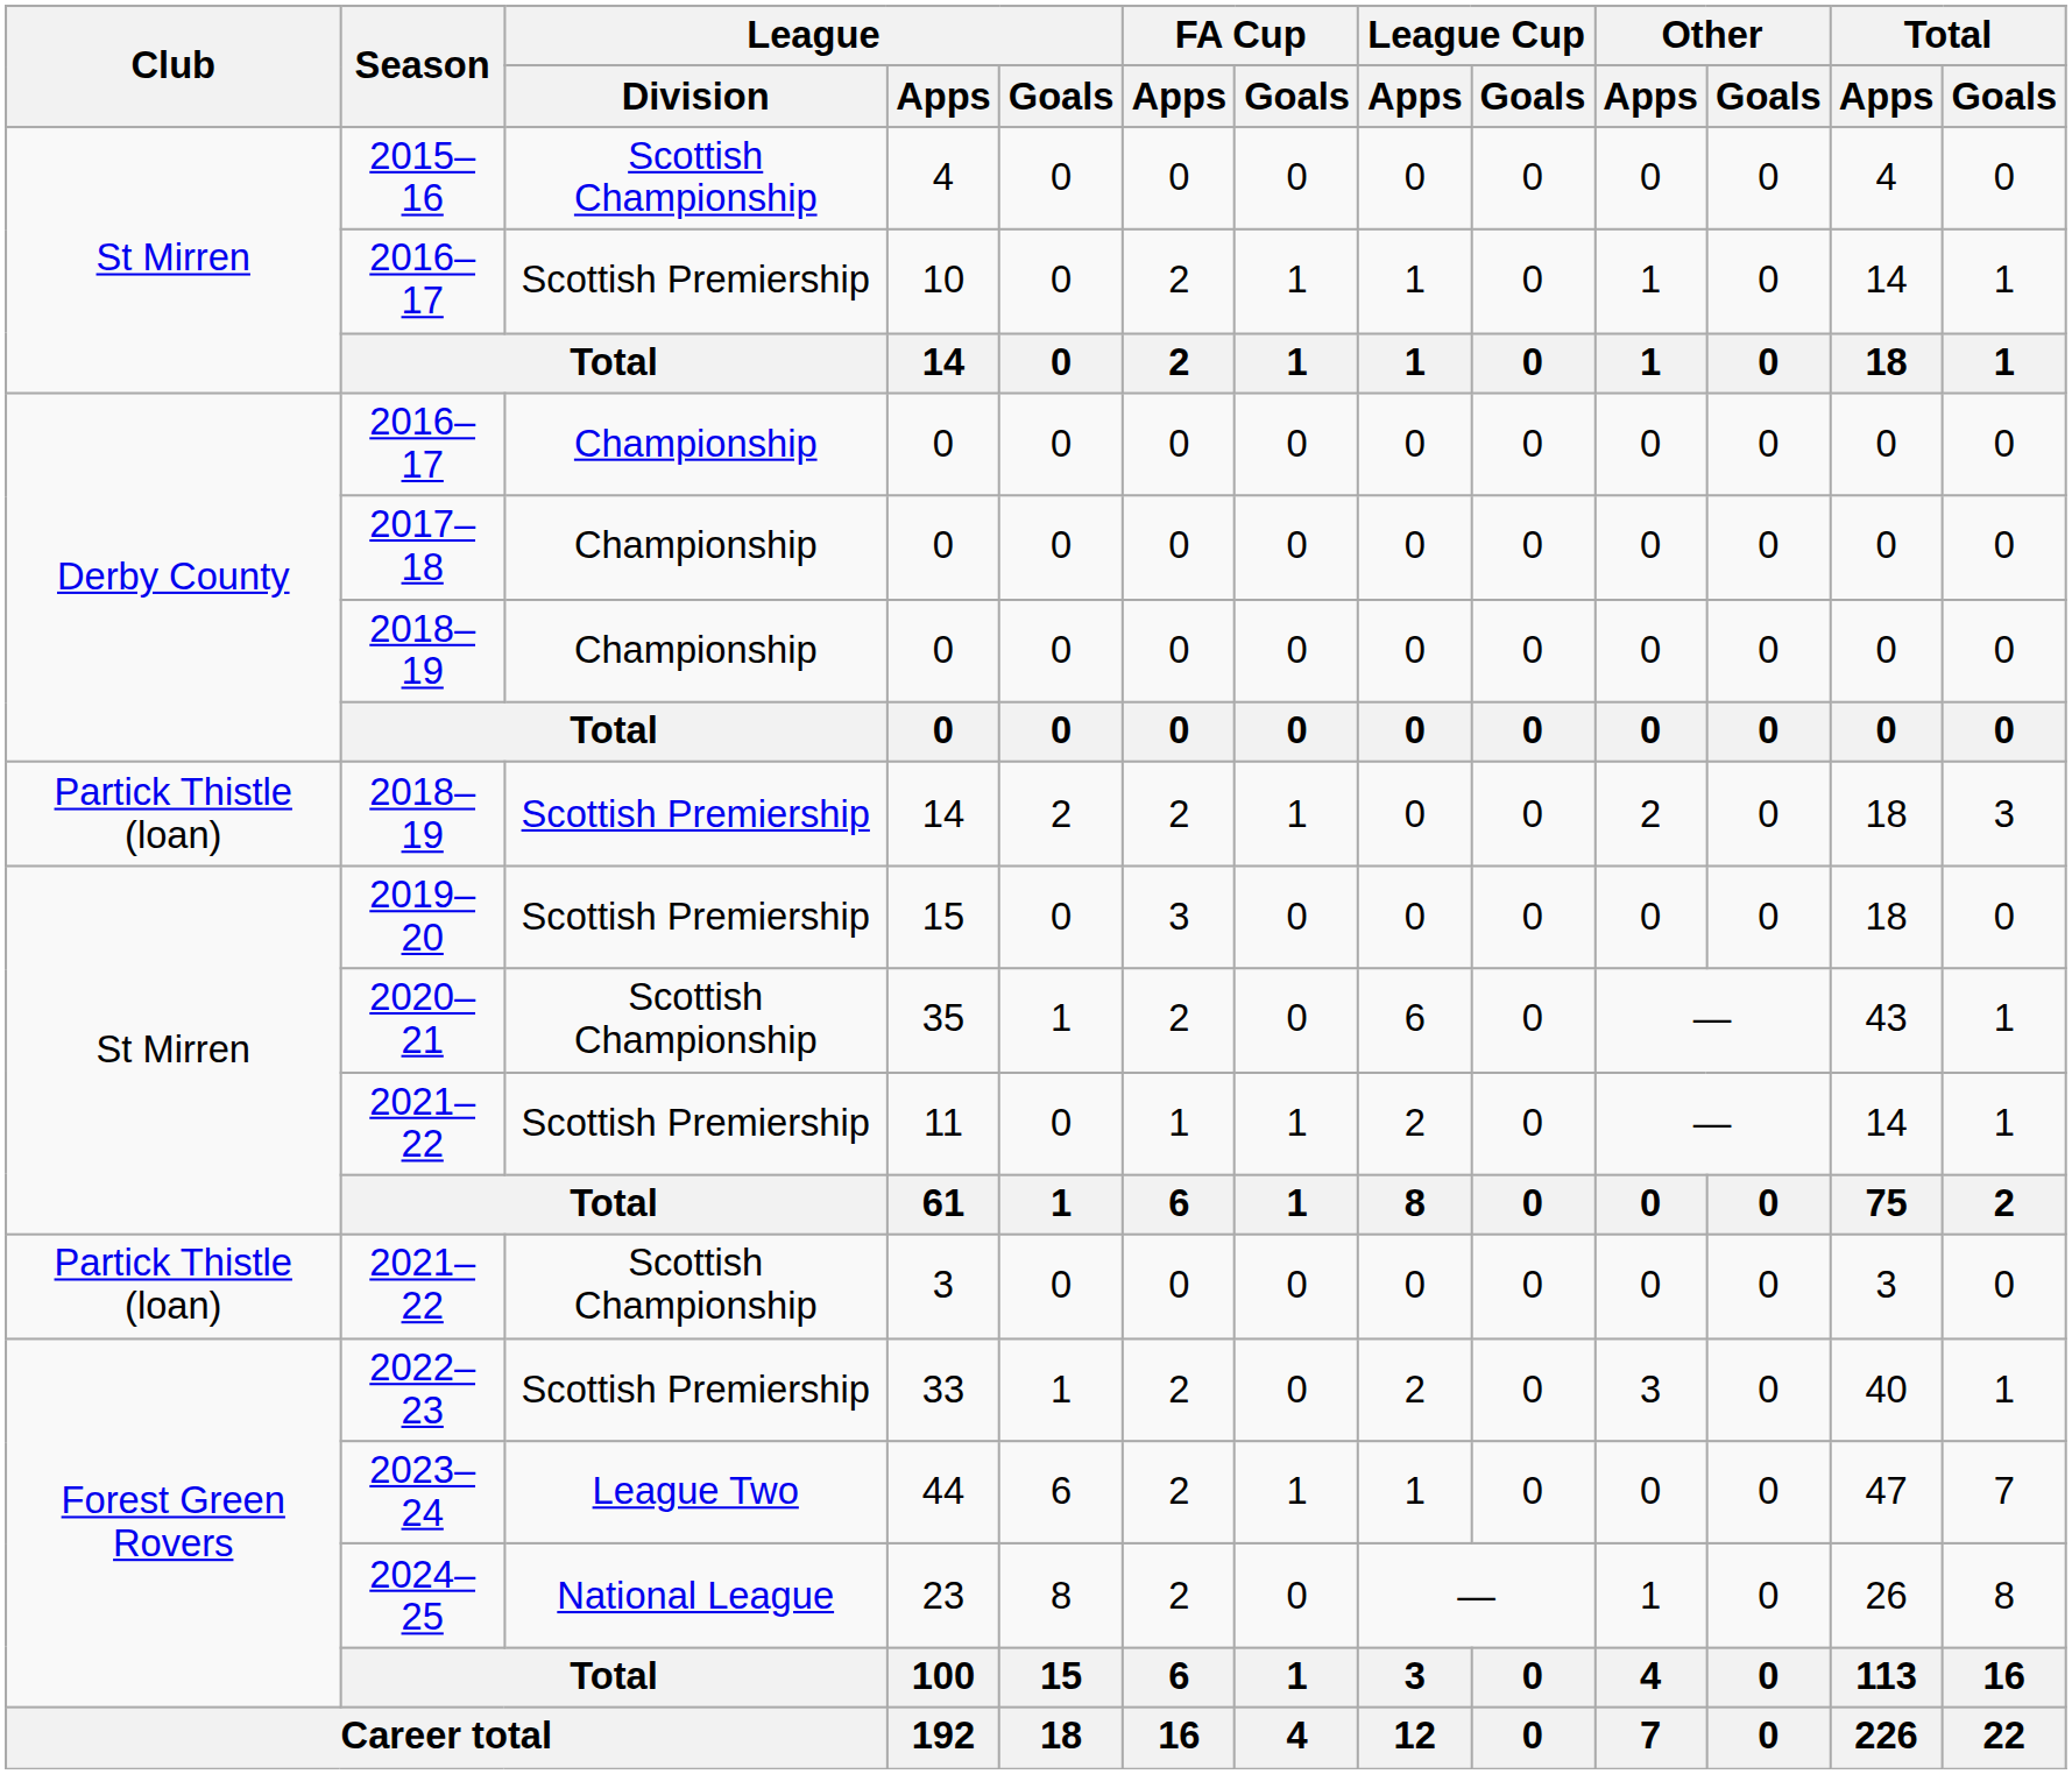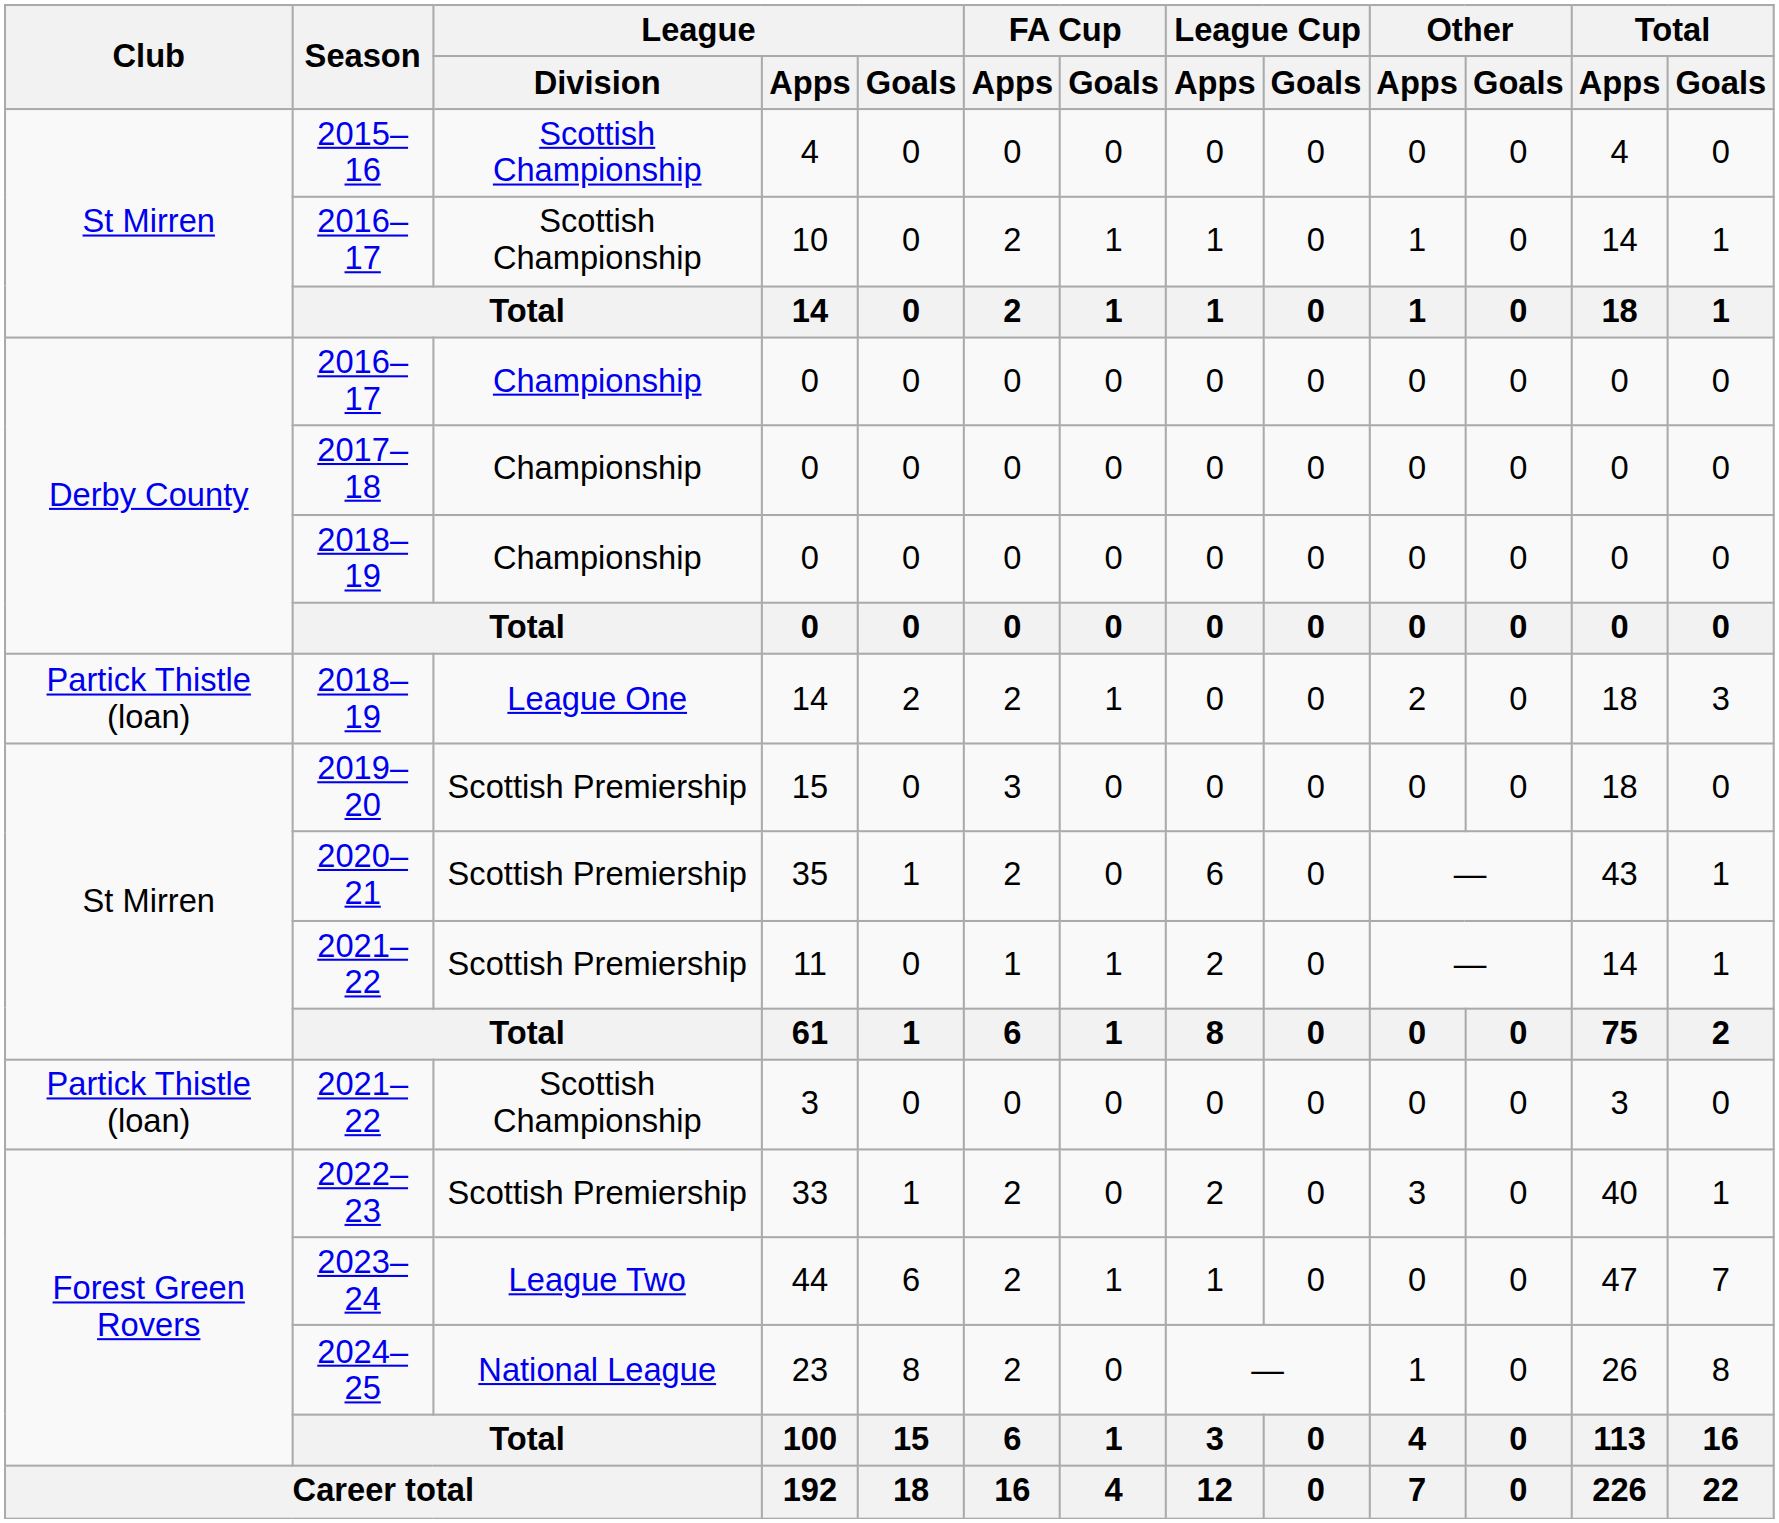 <table class="wikitable" style="text-align:center">
 <tr>
 <th rowspan="2">Club</th>
 <th rowspan="2">Season</th>
 <th colspan="3">League</th>
 <th colspan="2">FA Cup</th>
 <th colspan="2">League Cup</th>
 <th colspan="2">Other</th>
 <th colspan="2">Total</th>
 </tr>
 <tr>
 <th>Division</th>
 <th>Apps</th>
 <th>Goals</th>
 <th>Apps</th>
 <th>Goals</th>
 <th>Apps</th>
 <th>Goals</th>
 <th>Apps</th>
 <th>Goals</th>
 <th>Apps</th>
 <th>Goals</th>
 </tr>
 <tr>
 <td rowspan="3"><a href='#'>St Mirren</a></td>
 <td><a href='#'>2015–16</a></td>
 <td><a href='#'>Scottish Championship</a></td>
 <td>4</td>
 <td>0</td>
 <td>0</td>
 <td>0</td>
 <td>0</td>
 <td>0</td>
 <td>0</td>
 <td>0</td>
 <td>4</td>
 <td>0</td>
 </tr>
 <tr>
 <td><a href='#'>2016–17</a></td>
-<td>Scottish Premiership</td>
+<td>Scottish Championship</td>
 <td>10</td>
 <td>0</td>
 <td>2</td>
 <td>1</td>
 <td>1</td>
 <td>0</td>
 <td>1</td>
 <td>0</td>
 <td>14</td>
 <td>1</td>
 </tr>
 <tr>
 <th colspan="2">Total</th>
 <th>14</th>
 <th>0</th>
 <th>2</th>
 <th>1</th>
 <th>1</th>
 <th>0</th>
 <th>1</th>
 <th>0</th>
 <th>18</th>
 <th>1</th>
 </tr>
 <tr>
 <td rowspan="4"><a href='#'>Derby County</a></td>
 <td><a href='#'>2016–17</a></td>
 <td><a href='#'>Championship</a></td>
 <td>0</td>
 <td>0</td>
 <td>0</td>
 <td>0</td>
 <td>0</td>
 <td>0</td>
 <td>0</td>
 <td>0</td>
 <td>0</td>
 <td>0</td>
 </tr>
 <tr>
 <td><a href='#'>2017–18</a></td>
 <td>Championship</td>
 <td>0</td>
 <td>0</td>
 <td>0</td>
 <td>0</td>
 <td>0</td>
 <td>0</td>
 <td>0</td>
 <td>0</td>
 <td>0</td>
 <td>0</td>
 </tr>
 <tr>
 <td><a href='#'>2018–19</a></td>
 <td>Championship</td>
 <td>0</td>
 <td>0</td>
 <td>0</td>
 <td>0</td>
 <td>0</td>
 <td>0</td>
 <td>0</td>
 <td>0</td>
 <td>0</td>
 <td>0</td>
 </tr>
 <tr>
 <th colspan="2">Total</th>
 <th>0</th>
 <th>0</th>
 <th>0</th>
 <th>0</th>
 <th>0</th>
 <th>0</th>
 <th>0</th>
 <th>0</th>
 <th>0</th>
 <th>0</th>
 </tr>
 <tr>
 <td><a href='#'>Partick Thistle</a> (loan)</td>
 <td><a href='#'>2018–19</a></td>
-<td><a href='#'>Scottish Premiership</a></td>
+<td><a href='#'>League One</a></td>
 <td>14</td>
 <td>2</td>
 <td>2</td>
 <td>1</td>
 <td>0</td>
 <td>0</td>
 <td>2</td>
 <td>0</td>
 <td>18</td>
 <td>3</td>
 </tr>
 <tr>
 <td rowspan="4">St Mirren</td>
 <td><a href='#'>2019–20</a></td>
 <td>Scottish Premiership</td>
 <td>15</td>
 <td>0</td>
 <td>3</td>
 <td>0</td>
 <td>0</td>
 <td>0</td>
 <td>0</td>
 <td>0</td>
 <td>18</td>
 <td>0</td>
 </tr>
 <tr>
 <td><a href='#'>2020–21</a></td>
-<td>Scottish Championship</td>
+<td>Scottish Premiership</td>
 <td>35</td>
 <td>1</td>
 <td>2</td>
 <td>0</td>
 <td>6</td>
 <td>0</td>
 <td colspan="2">—</td>
 <td>43</td>
 <td>1</td>
 </tr>
 <tr>
 <td><a href='#'>2021–22</a></td>
 <td>Scottish Premiership</td>
 <td>11</td>
 <td>0</td>
 <td>1</td>
 <td>1</td>
 <td>2</td>
 <td>0</td>
 <td colspan="2">—</td>
 <td>14</td>
 <td>1</td>
 </tr>
 <tr>
 <th colspan="2">Total</th>
 <th>61</th>
 <th>1</th>
 <th>6</th>
 <th>1</th>
 <th>8</th>
 <th>0</th>
 <th>0</th>
 <th>0</th>
 <th>75</th>
 <th>2</th>
 </tr>
 <tr>
 <td><a href='#'>Partick Thistle</a> (loan)</td>
 <td><a href='#'>2021–22</a></td>
 <td>Scottish Championship</td>
 <td>3</td>
 <td>0</td>
 <td>0</td>
 <td>0</td>
 <td>0</td>
 <td>0</td>
 <td>0</td>
 <td>0</td>
 <td>3</td>
 <td>0</td>
 </tr>
 <tr>
 <td rowspan="4"><a href='#'>Forest Green Rovers</a></td>
 <td><a href='#'>2022–23</a></td>
 <td>Scottish Premiership</td>
 <td>33</td>
 <td>1</td>
 <td>2</td>
 <td>0</td>
 <td>2</td>
 <td>0</td>
 <td>3</td>
 <td>0</td>
 <td>40</td>
 <td>1</td>
 </tr>
 <tr>
 <td><a href='#'>2023–24</a></td>
 <td><a href='#'>League Two</a></td>
 <td>44</td>
 <td>6</td>
 <td>2</td>
 <td>1</td>
 <td>1</td>
 <td>0</td>
 <td>0</td>
 <td>0</td>
 <td>47</td>
 <td>7</td>
 </tr>
 <tr>
 <td><a href='#'>2024–25</a></td>
 <td><a href='#'>National League</a></td>
 <td>23</td>
 <td>8</td>
 <td>2</td>
 <td>0</td>
 <td colspan=2>—</td>
 <td>1</td>
 <td>0</td>
 <td>26</td>
 <td>8</td>
 </tr>
 <tr>
 <th colspan="2">Total</th>
 <th>100</th>
 <th>15</th>
 <th>6</th>
 <th>1</th>
 <th>3</th>
 <th>0</th>
 <th>4</th>
 <th>0</th>
 <th>113</th>
 <th>16</th>
 </tr>
 <tr>
 <th colspan="3">Career total</th>
 <th>192</th>
 <th>18</th>
 <th>16</th>
 <th>4</th>
 <th>12</th>
 <th>0</th>
 <th>7</th>
 <th>0</th>
 <th>226</th>
 <th>22</th>
 </tr>
 </table>
